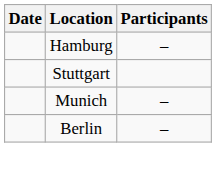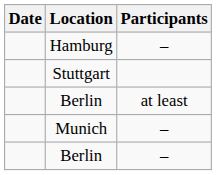 <table class="wikitable sortable float-right" style="text-align:center; font-size:95%;">
 <tr>
 <th>Date</th>
 <th>Location</th>
 <th>Participants</th>
 </tr>
 <tr>
 <td></td>
 <td>Hamburg</td>
 <td data-sort-value="65000">–</td>
 </tr>
 <tr>
 <td></td>
 <td>Stuttgart</td>
 <td></td>
 </tr>
 <tr>
 <td></td>
+<td>Berlin</td>
+<td data-sort-value="160000">at least </td>
+</tr>
+<tr>
+<td></td>
 <td>Munich</td>
 <td data-sort-value="250000">–</td>
 </tr>
 <tr>
 <td></td>
 <td>Berlin</td>
 <td data-sort-value="30000">–</td>
 </tr>
 </table>
